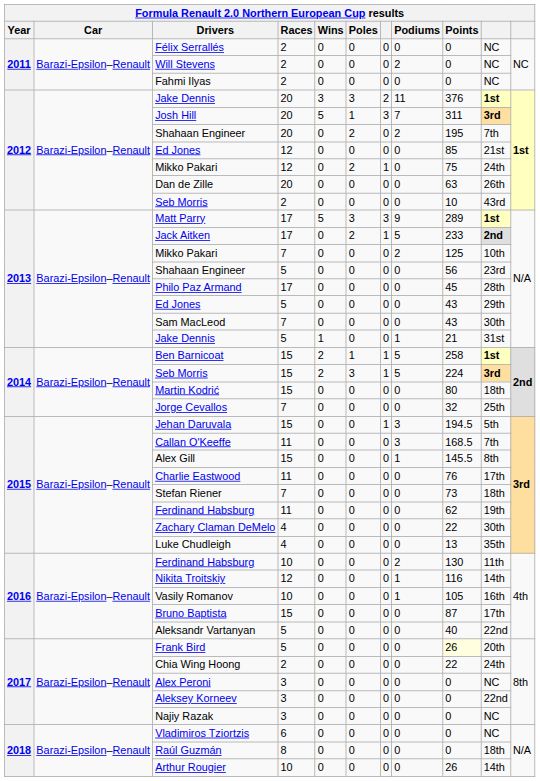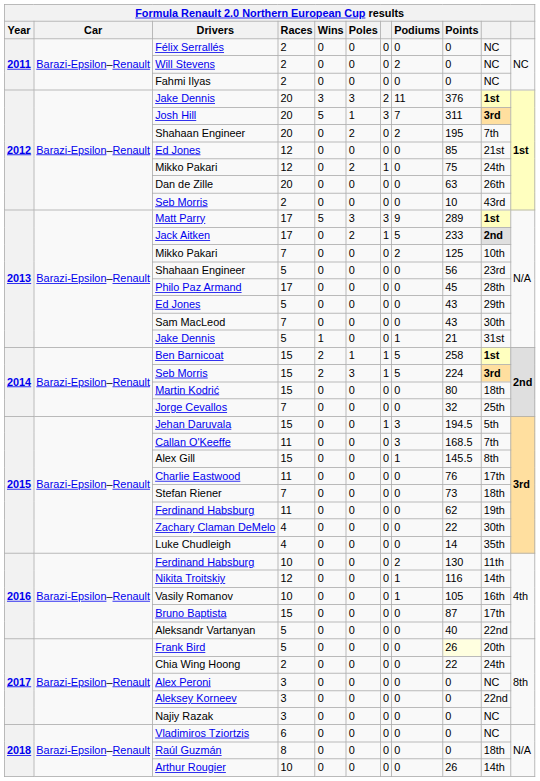 <table class="wikitable" style="font-size:85%">
 <tr>
 <th colspan=11><a href='#'>Formula Renault 2.0 Northern European Cup</a> results</th>
 </tr>
 <tr>
 <th>Year</th>
 <th>Car</th>
 <th>Drivers</th>
 <th>Races</th>
 <th>Wins</th>
 <th>Poles</th>
 <th></th>
 <th>Podiums</th>
 <th>Points</th>
 <th></th>
 <th></th>
 </tr>
 <tr>
 <th rowspan=3><a href='#'>2011</a></th>
 <td rowspan=3><a href='#'>Barazi-Epsilon</a>–<a href='#'>Renault</a></td>
 <td> <a href='#'>Félix Serrallés</a></td>
 <td>2</td>
 <td>0</td>
 <td>0</td>
 <td>0</td>
 <td>0</td>
 <td>0</td>
 <td>NC</td>
 <td rowspan=3>NC</td>
 </tr>
 <tr>
 <td> <a href='#'>Will Stevens</a></td>
 <td>2</td>
 <td>0</td>
 <td>0</td>
 <td>0</td>
 <td>2</td>
 <td>0</td>
 <td>NC</td>
 </tr>
 <tr>
 <td> Fahmi Ilyas</td>
 <td>2</td>
 <td>0</td>
 <td>0</td>
 <td>0</td>
 <td>0</td>
 <td>0</td>
 <td>NC</td>
 </tr>
 <tr>
 <th rowspan=7><a href='#'>2012</a></th>
 <td rowspan=7><a href='#'>Barazi-Epsilon</a>–<a href='#'>Renault</a></td>
 <td> <a href='#'>Jake Dennis</a></td>
 <td>20</td>
 <td>3</td>
 <td>3</td>
 <td>2</td>
 <td>11</td>
 <td>376</td>
 <td style="background:#FFFFBF;"><strong>1st</strong></td>
 <td rowspan=7 style="background:#FFFFBF;"><strong>1st</strong></td>
 </tr>
 <tr>
 <td> <a href='#'>Josh Hill</a></td>
 <td>20</td>
 <td>5</td>
 <td>1</td>
 <td>3</td>
 <td>7</td>
 <td>311</td>
 <td style="background:#FFDF9F;"><strong>3rd</strong></td>
 </tr>
 <tr>
 <td> Shahaan Engineer</td>
 <td>20</td>
 <td>0</td>
 <td>2</td>
 <td>0</td>
 <td>2</td>
 <td>195</td>
 <td>7th</td>
 </tr>
 <tr>
 <td> <a href='#'>Ed Jones</a></td>
 <td>12</td>
 <td>0</td>
 <td>0</td>
 <td>0</td>
 <td>0</td>
 <td>85</td>
 <td>21st</td>
 </tr>
 <tr>
 <td> Mikko Pakari</td>
 <td>12</td>
 <td>0</td>
 <td>2</td>
 <td>1</td>
 <td>0</td>
 <td>75</td>
 <td>24th</td>
 </tr>
 <tr>
 <td> Dan de Zille</td>
 <td>20</td>
 <td>0</td>
 <td>0</td>
 <td>0</td>
 <td>0</td>
 <td>63</td>
 <td>26th</td>
 </tr>
 <tr>
 <td> <a href='#'>Seb Morris</a></td>
 <td>2</td>
 <td>0</td>
 <td>0</td>
 <td>0</td>
 <td>0</td>
 <td>10</td>
 <td>43rd</td>
 </tr>
 <tr>
 <th rowspan=8><a href='#'>2013</a></th>
 <td rowspan=8><a href='#'>Barazi-Epsilon</a>–<a href='#'>Renault</a></td>
 <td> <a href='#'>Matt Parry</a></td>
 <td>17</td>
 <td>5</td>
 <td>3</td>
 <td>3</td>
 <td>9</td>
 <td>289</td>
 <td style="background:#FFFFBF;"><strong>1st</strong></td>
 <td rowspan=8>N/A</td>
 </tr>
 <tr>
 <td> <a href='#'>Jack Aitken</a></td>
 <td>17</td>
 <td>0</td>
 <td>2</td>
 <td>1</td>
 <td>5</td>
 <td>233</td>
 <td style="background:#DFDFDF;"><strong>2nd</strong></td>
 </tr>
 <tr>
 <td> Mikko Pakari</td>
 <td>7</td>
 <td>0</td>
 <td>0</td>
 <td>0</td>
 <td>2</td>
 <td>125</td>
 <td>10th</td>
 </tr>
 <tr>
 <td> Shahaan Engineer</td>
 <td>5</td>
 <td>0</td>
 <td>0</td>
 <td>0</td>
 <td>0</td>
 <td>56</td>
 <td>23rd</td>
 </tr>
 <tr>
 <td> <a href='#'>Philo Paz Armand</a></td>
 <td>17</td>
 <td>0</td>
 <td>0</td>
 <td>0</td>
 <td>0</td>
 <td>45</td>
 <td>28th</td>
 </tr>
 <tr>
 <td> <a href='#'>Ed Jones</a></td>
 <td>5</td>
 <td>0</td>
 <td>0</td>
 <td>0</td>
 <td>0</td>
 <td>43</td>
 <td>29th</td>
 </tr>
 <tr>
 <td> Sam MacLeod</td>
 <td>7</td>
 <td>0</td>
 <td>0</td>
 <td>0</td>
 <td>0</td>
 <td>43</td>
 <td>30th</td>
 </tr>
 <tr>
 <td> <a href='#'>Jake Dennis</a></td>
 <td>5</td>
 <td>1</td>
 <td>0</td>
 <td>0</td>
 <td>1</td>
 <td>21</td>
 <td>31st</td>
 </tr>
 <tr>
 <th rowspan=4><a href='#'>2014</a></th>
 <td rowspan=4><a href='#'>Barazi-Epsilon</a>–<a href='#'>Renault</a></td>
 <td> <a href='#'>Ben Barnicoat</a></td>
 <td>15</td>
 <td>2</td>
 <td>1</td>
 <td>1</td>
 <td>5</td>
 <td>258</td>
 <td style="background:#FFFFBF;"><strong>1st</strong></td>
 <td rowspan=4 style="background:#DFDFDF;"><strong>2nd</strong></td>
 </tr>
 <tr>
 <td> <a href='#'>Seb Morris</a></td>
 <td>15</td>
 <td>2</td>
 <td>3</td>
 <td>1</td>
 <td>5</td>
 <td>224</td>
 <td style="background:#FFDF9F;"><strong>3rd</strong></td>
 </tr>
 <tr>
 <td> <a href='#'>Martin Kodrić</a></td>
 <td>15</td>
 <td>0</td>
 <td>0</td>
 <td>0</td>
 <td>0</td>
 <td>80</td>
 <td>18th</td>
 </tr>
 <tr>
 <td> <a href='#'>Jorge Cevallos</a></td>
 <td>7</td>
 <td>0</td>
 <td>0</td>
 <td>0</td>
 <td>0</td>
 <td>32</td>
 <td>25th</td>
 </tr>
 <tr>
 <th rowspan=8><a href='#'>2015</a></th>
 <td rowspan=8><a href='#'>Barazi-Epsilon</a>–<a href='#'>Renault</a></td>
 <td> <a href='#'>Jehan Daruvala</a></td>
 <td>15</td>
 <td>0</td>
 <td>0</td>
 <td>1</td>
 <td>3</td>
 <td>194.5</td>
 <td>5th</td>
 <td rowspan=8 style="background:#FFDF9F;"><strong>3rd</strong></td>
 </tr>
 <tr>
 <td> <a href='#'>Callan O'Keeffe</a></td>
 <td>11</td>
 <td>0</td>
 <td>0</td>
 <td>0</td>
 <td>3</td>
 <td>168.5</td>
 <td>7th</td>
 </tr>
 <tr>
 <td> Alex Gill</td>
 <td>15</td>
 <td>0</td>
 <td>0</td>
 <td>0</td>
 <td>1</td>
 <td>145.5</td>
 <td>8th</td>
 </tr>
 <tr>
 <td> <a href='#'>Charlie Eastwood</a></td>
 <td>11</td>
 <td>0</td>
 <td>0</td>
 <td>0</td>
 <td>0</td>
 <td>76</td>
 <td>17th</td>
 </tr>
 <tr>
 <td> Stefan Riener</td>
 <td>7</td>
 <td>0</td>
 <td>0</td>
 <td>0</td>
 <td>0</td>
 <td>73</td>
 <td>18th</td>
 </tr>
 <tr>
 <td> <a href='#'>Ferdinand Habsburg</a></td>
 <td>11</td>
 <td>0</td>
 <td>0</td>
 <td>0</td>
 <td>0</td>
 <td>62</td>
 <td>19th</td>
 </tr>
 <tr>
 <td> <a href='#'>Zachary Claman DeMelo</a></td>
 <td>4</td>
 <td>0</td>
 <td>0</td>
 <td>0</td>
 <td>0</td>
 <td>22</td>
 <td>30th</td>
 </tr>
 <tr>
 <td> Luke Chudleigh</td>
 <td>4</td>
 <td>0</td>
 <td>0</td>
 <td>0</td>
 <td>0</td>
-<td>13</td>
+<td>14</td>
 <td>35th</td>
 </tr>
 <tr>
 <th rowspan=5><a href='#'>2016</a></th>
 <td rowspan=5><a href='#'>Barazi-Epsilon</a>–<a href='#'>Renault</a></td>
 <td> <a href='#'>Ferdinand Habsburg</a></td>
 <td>10</td>
 <td>0</td>
 <td>0</td>
 <td>0</td>
 <td>2</td>
 <td>130</td>
 <td>11th</td>
 <td rowspan=5>4th</td>
 </tr>
 <tr>
 <td> <a href='#'>Nikita Troitskiy</a></td>
 <td>12</td>
 <td>0</td>
 <td>0</td>
 <td>0</td>
 <td>1</td>
 <td>116</td>
 <td>14th</td>
 </tr>
 <tr>
 <td> Vasily Romanov</td>
 <td>10</td>
 <td>0</td>
 <td>0</td>
 <td>0</td>
 <td>1</td>
 <td>105</td>
 <td>16th</td>
 </tr>
 <tr>
 <td> <a href='#'>Bruno Baptista</a></td>
 <td>15</td>
 <td>0</td>
 <td>0</td>
 <td>0</td>
 <td>0</td>
 <td>87</td>
 <td>17th</td>
 </tr>
 <tr>
 <td> Aleksandr Vartanyan</td>
 <td>5</td>
 <td>0</td>
 <td>0</td>
 <td>0</td>
 <td>0</td>
 <td>40</td>
 <td>22nd</td>
 </tr>
 <tr>
 <th rowspan=5><a href='#'>2017</a></th>
 <td rowspan=5><a href='#'>Barazi-Epsilon</a>–<a href='#'>Renault</a></td>
 <td> <a href='#'>Frank Bird</a></td>
 <td>5</td>
 <td>0</td>
 <td>0</td>
 <td>0</td>
 <td>0</td>
 <td style="background: lightyellow;">26</td>
 <td>20th</td>
 <td rowspan=5>8th</td>
 </tr>
 <tr>
 <td> Chia Wing Hoong</td>
 <td>2</td>
 <td>0</td>
 <td>0</td>
 <td>0</td>
 <td>0</td>
 <td>22</td>
 <td>24th</td>
 </tr>
 <tr>
 <td> <a href='#'>Alex Peroni</a></td>
 <td>3</td>
 <td>0</td>
 <td>0</td>
 <td>0</td>
 <td>0</td>
 <td>0</td>
 <td>NC</td>
 </tr>
 <tr>
 <td> <a href='#'>Aleksey Korneev</a></td>
 <td>3</td>
 <td>0</td>
 <td>0</td>
 <td>0</td>
 <td>0</td>
 <td>0</td>
 <td>22nd</td>
 </tr>
 <tr>
 <td> Najiy Razak</td>
 <td>3</td>
 <td>0</td>
 <td>0</td>
 <td>0</td>
 <td>0</td>
 <td>0</td>
 <td>NC</td>
 </tr>
 <tr>
 <th rowspan=3><a href='#'>2018</a></th>
 <td rowspan=3><a href='#'>Barazi-Epsilon</a>–<a href='#'>Renault</a></td>
 <td> <a href='#'>Vladimiros Tziortzis</a></td>
 <td>6</td>
 <td>0</td>
 <td>0</td>
 <td>0</td>
 <td>0</td>
 <td>0</td>
 <td>NC</td>
 <td rowspan=3>N/A</td>
 </tr>
 <tr>
 <td> <a href='#'>Raúl Guzmán</a></td>
 <td>8</td>
 <td>0</td>
 <td>0</td>
 <td>0</td>
 <td>0</td>
 <td>0</td>
 <td>18th</td>
 </tr>
 <tr>
 <td> <a href='#'>Arthur Rougier</a></td>
 <td>10</td>
 <td>0</td>
 <td>0</td>
 <td>0</td>
 <td>0</td>
 <td>26</td>
 <td>14th</td>
 </tr>
 </table>
